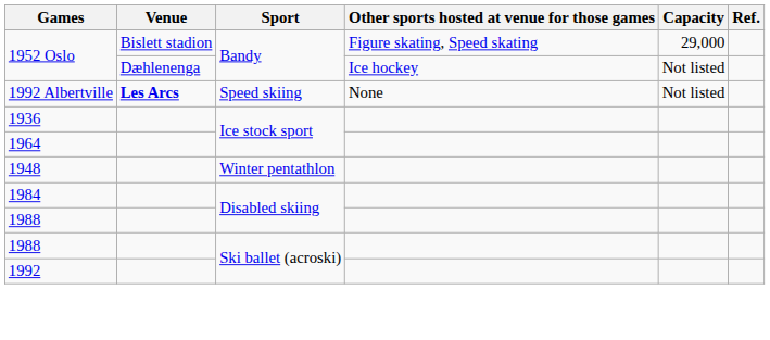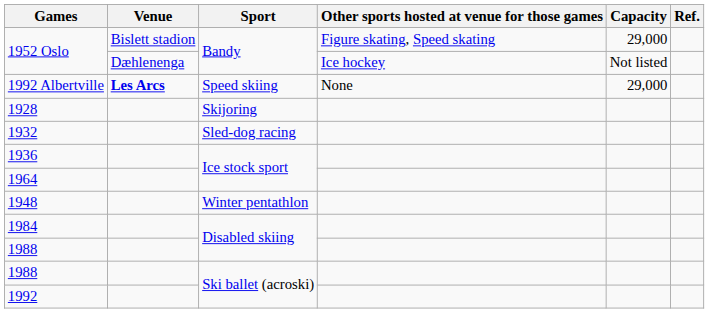 <table class="wikitable sortable">
 <tr>
 <th>Games</th>
 <th>Venue</th>
 <th>Sport</th>
 <th>Other sports hosted at venue for those games</th>
 <th>Capacity</th>
 <th>Ref.</th>
 </tr>
 <tr>
 <td rowspan="2"><a href='#'>1952 Oslo</a></td>
 <td><a href='#'>Bislett stadion</a></td>
 <td rowspan="2"><a href='#'>Bandy</a></td>
 <td><a href='#'>Figure skating</a>, <a href='#'>Speed skating</a></td>
 <td align="right">29,000</td>
 <td align=center></td>
 </tr>
 <tr>
 <td><a href='#'>Dæhlenenga</a></td>
 <td><a href='#'>Ice hockey</a></td>
 <td align="right">Not listed</td>
 <td align=center></td>
 </tr>
 <tr>
 <td><a href='#'>1992 Albertville</a></td>
 <td><strong><a href='#'>Les Arcs</a></strong></td>
 <td><a href='#'>Speed skiing</a></td>
 <td>None</td>
-<td align="right">Not listed</td>
+<td align="right">29,000</td>
+<td align=center></td>
+</tr>
+<tr>
+<td><a href='#'>1928</a></td>
+<td></td>
+<td><a href='#'>Skijoring</a></td>
+<td></td>
+<td align="right"></td>
+<td align=center></td>
+</tr>
+<tr>
+<td><a href='#'>1932</a></td>
+<td></td>
+<td><a href='#'>Sled-dog racing</a></td>
+<td></td>
+<td align="right"></td>
 <td align=center></td>
 </tr>
 <tr>
 <td><a href='#'>1936</a></td>
 <td></td>
 <td rowspan="2"><a href='#'>Ice stock sport</a></td>
 <td></td>
 <td align="right"></td>
 <td align=center></td>
 </tr>
 <tr>
 <td><a href='#'>1964</a></td>
 <td></td>
 <td></td>
 <td align="right"></td>
 <td align=center></td>
 </tr>
 <tr>
 <td><a href='#'>1948</a></td>
 <td></td>
 <td><a href='#'>Winter pentathlon</a></td>
 <td></td>
 <td align="right"></td>
 <td align=center></td>
 </tr>
 <tr>
 <td><a href='#'>1984</a></td>
 <td></td>
 <td rowspan="2"><a href='#'>Disabled skiing</a></td>
 <td></td>
 <td align="right"></td>
 <td align=center></td>
 </tr>
 <tr>
 <td><a href='#'>1988</a></td>
 <td></td>
 <td></td>
 <td align="right"></td>
 <td align=center></td>
 </tr>
 <tr>
 <td><a href='#'>1988</a></td>
 <td></td>
 <td rowspan="2"><a href='#'>Ski ballet</a> (acroski)</td>
 <td></td>
 <td align="right"></td>
 <td align=center></td>
 </tr>
 <tr>
 <td><a href='#'>1992</a></td>
 <td></td>
 <td></td>
 <td align="right"></td>
 <td align=center></td>
 </tr>
 </table>
